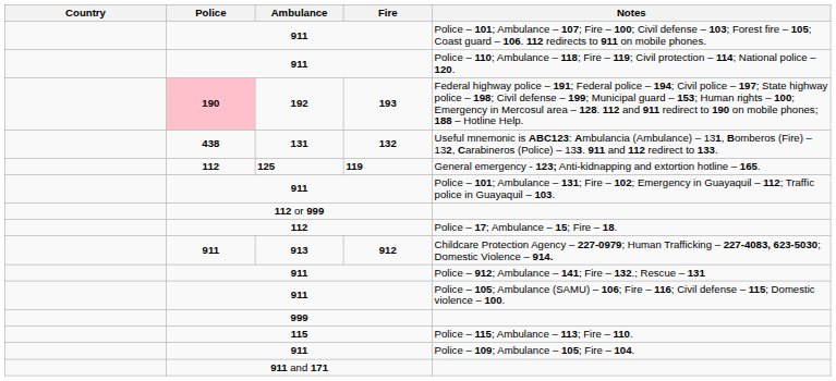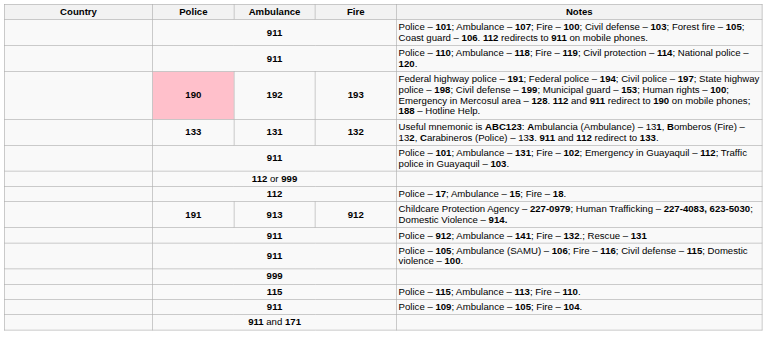 <table class="wikitable sortable" style="width: 100%;">
 <tr>
 <th style="width: 15em;">Country</th>
 <th style="width: 8em;">Police</th>
 <th style="width: 8em;">Ambulance</th>
 <th style="width: 8em;">Fire</th>
 <th>Notes</th>
 </tr>
 <tr>
 <td></td>
 <td colspan="3" style="text-align: center;"><strong>911</strong></td>
 <td>Police – <strong>101</strong>; Ambulance – <strong>107</strong>; Fire – <strong>100</strong>; Civil defense – <strong>103</strong>; Forest fire – <strong>105</strong>; Coast guard – <strong>106</strong>. <strong>112</strong> redirects to <strong>911</strong> on mobile phones.</td>
 </tr>
 <tr>
 <td></td>
 <td colspan="3" style="text-align: center;"><strong>911</strong></td>
 <td>Police – <strong>110</strong>; Ambulance – <strong>118</strong>; Fire – <strong>119</strong>; Civil protection – <strong>114</strong>; National police – <strong>120</strong>.</td>
 </tr>
 <tr>
 <td></td>
 <td align=center style="background: pink;"><strong>190</strong></td>
 <td align=center><strong>192</strong></td>
 <td align=center><strong>193</strong></td>
 <td>Federal highway police – <strong>191</strong>; Federal police – <strong>194</strong>; Civil police – <strong>197</strong>; State highway police – <strong>198</strong>; Civil defense – <strong>199</strong>; Municipal guard – <strong>153</strong>; Human rights – <strong>100</strong>; Emergency in Mercosul area – <strong>128</strong>. <strong>112</strong> and <strong>911</strong> redirect to <strong>190</strong> on mobile phones; <strong>188</strong> – Hotline Help.</td>
 </tr>
 <tr>
 <td></td>
-<td align=center><strong>438</strong></td>
+<td align=center><strong>133</strong></td>
 <td align=center><strong>131</strong></td>
 <td align=center><strong>132</strong></td>
 <td>Useful mnemonic is <strong>ABC123</strong>: <strong>A</strong>mbulancia (Ambulance) – 13<strong>1</strong>, <strong>B</strong>omberos (Fire) – 13<strong>2</strong>, <strong>C</strong>arabineros (Police) – 13<strong>3</strong>. <strong>911</strong> and <strong>112</strong> redirect to <strong>133</strong>.</td>
-</tr>
-<tr>
-<td></td>
-<td style="text-align: center;"><strong>112</strong></td>
-<td><strong>125</strong></td>
-<td><strong>119</strong></td>
-<td>General emergency - <strong>123;</strong> Anti-kidnapping and extortion hotline – <strong>165</strong>.</td>
 </tr>
 <tr>
 <td></td>
 <td colspan="3" style="text-align: center;"><strong>911</strong></td>
 <td>Police – <strong>101</strong>; Ambulance – <strong>131</strong>; Fire – <strong>102</strong>; Emergency in Guayaquil – <strong>112</strong>; Traffic police in Guayaquil – <strong>103</strong>.</td>
 </tr>
 <tr>
 <td></td>
 <td colspan="3" style="text-align: center;"><strong>112</strong> or <strong>999</strong></td>
 <td></td>
 </tr>
 <tr>
 <td></td>
 <td colspan="3" style="text-align: center;"><strong>112</strong></td>
 <td>Police – <strong>17</strong>; Ambulance – <strong>15</strong>; Fire – <strong>18</strong>.</td>
 </tr>
 <tr>
 <td></td>
-<td align=center><strong>911</strong></td>
+<td align=center><strong>191</strong></td>
 <td align=center><strong>913</strong></td>
 <td align=center><strong>912</strong></td>
 <td>Childcare Protection Agency – <strong>227-0979</strong>; Human Trafficking – <strong>227-4083, 623-5030</strong>; Domestic Violence – <strong>914.</strong></td>
 </tr>
 <tr>
 <td></td>
 <td colspan="3" style="text-align: center;"><strong>911</strong></td>
 <td>Police – <strong>912</strong>; Ambulance – <strong>141</strong>; Fire – <strong>132</strong>.; Rescue – <strong>131</strong></td>
 </tr>
 <tr>
 <td></td>
 <td colspan="3" style="text-align: center;"><strong>911</strong></td>
 <td>Police – <strong>105</strong>; Ambulance (SAMU) – <strong>106</strong>; Fire – <strong>116</strong>; Civil defense – <strong>115</strong>; Domestic violence – <strong>100</strong>.</td>
 </tr>
 <tr>
 <td></td>
 <td colspan="3" style="text-align: center;"><strong>999</strong></td>
 <td></td>
 </tr>
 <tr>
 <td></td>
 <td colspan="3" style="text-align: center;"><strong>115</strong></td>
 <td>Police – <strong>115</strong>; Ambulance – <strong>113</strong>; Fire – <strong>110</strong>.</td>
 </tr>
 <tr>
 <td></td>
 <td colspan="3" style="text-align: center;"><strong>911</strong></td>
 <td>Police – <strong>109</strong>; Ambulance – <strong>105</strong>; Fire – <strong>104</strong>.</td>
 </tr>
 <tr>
 <td></td>
 <td colspan="3" style="text-align: center;"><strong>911</strong> and <strong>171</strong></td>
 <td></td>
 </tr>
 </table>
